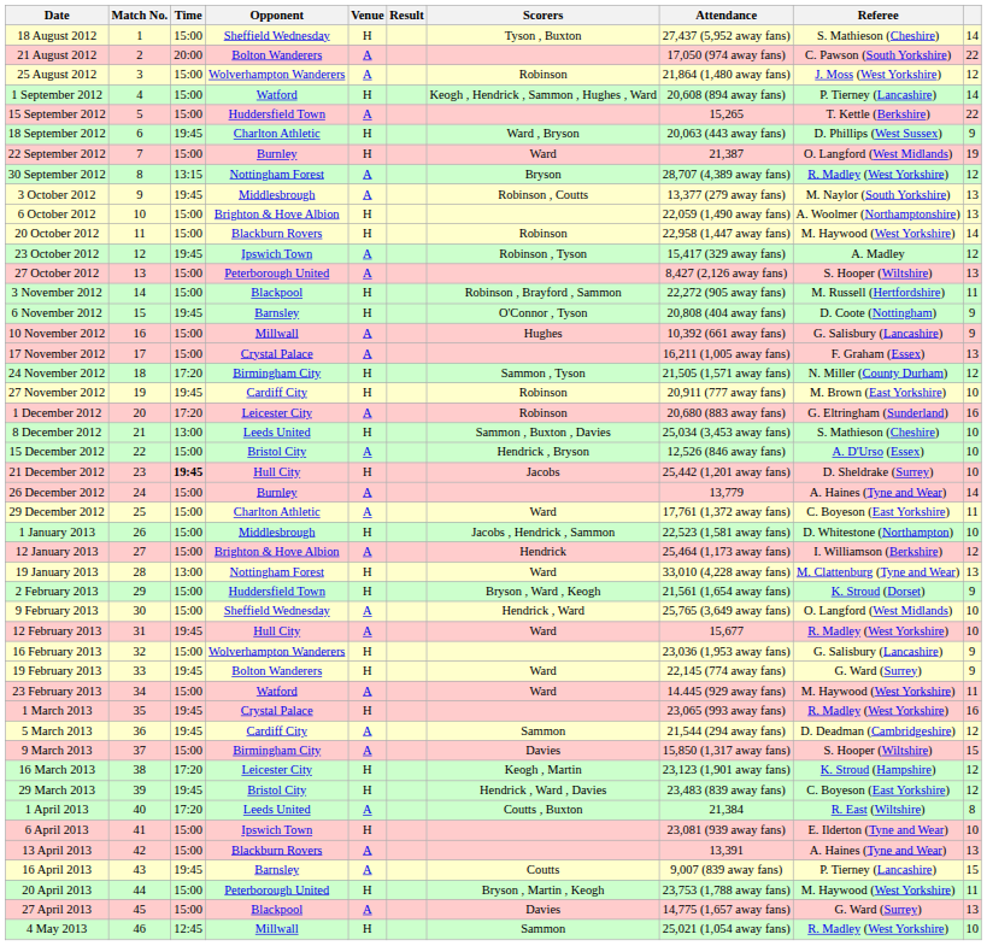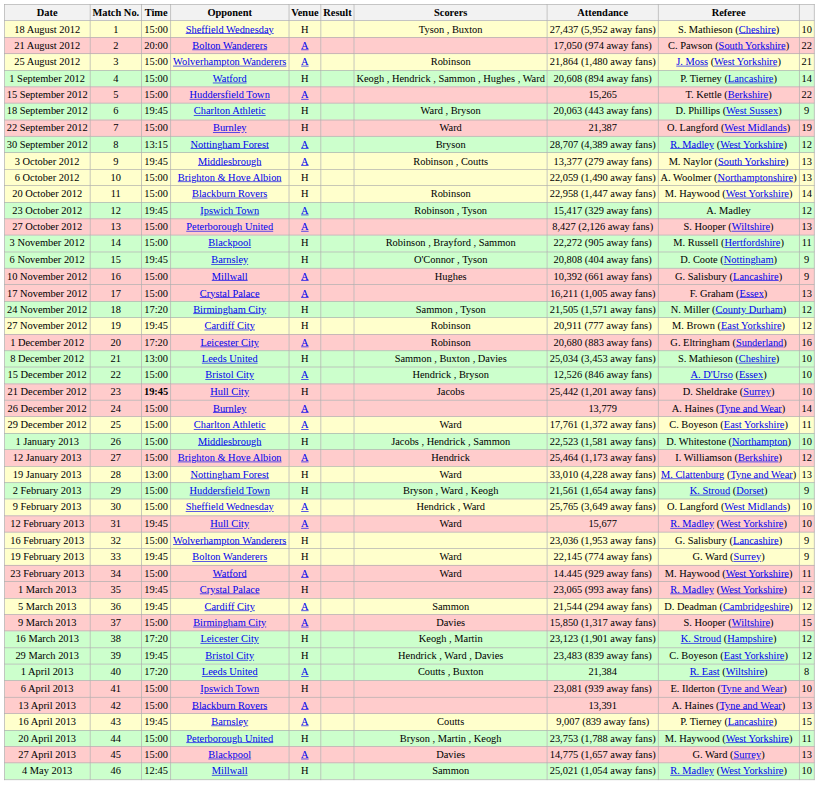 <table class="wikitable sortable" style="text-align:center">
 <tr>
 <th>Date</th>
 <th>Match No.</th>
 <th>Time</th>
 <th>Opponent</th>
 <th>Venue</th>
 <th>Result</th>
 <th class="unsortable">Scorers</th>
 <th>Attendance</th>
 <th>Referee</th>
 <th></th>
 </tr>
 <tr bgcolor="#FFFFCC">
 <td>18 August 2012</td>
 <td>1</td>
 <td>15:00</td>
 <td><a href='#'>Sheffield Wednesday</a></td>
 <td>H</td>
 <td></td>
 <td>Tyson , Buxton </td>
 <td>27,437 (5,952 away fans)</td>
 <td>S. Mathieson (<a href='#'>Cheshire</a>)</td>
-<td>14</td>
+<td>10</td>
 </tr>
 <tr bgcolor="#FFCCCC">
 <td>21 August 2012</td>
 <td>2</td>
 <td>20:00</td>
 <td><a href='#'>Bolton Wanderers</a></td>
 <td><a href='#'>A</a></td>
 <td></td>
 <td></td>
 <td>17,050 (974 away fans)</td>
 <td>C. Pawson (<a href='#'>South Yorkshire</a>)</td>
 <td>22</td>
 </tr>
 <tr bgcolor="#FFFFCC">
 <td>25 August 2012</td>
 <td>3</td>
 <td>15:00</td>
 <td><a href='#'>Wolverhampton Wanderers</a></td>
 <td><a href='#'>A</a></td>
 <td></td>
 <td>Robinson </td>
 <td>21,864 (1,480 away fans)</td>
 <td><a href='#'>J. Moss</a> (<a href='#'>West Yorkshire</a>)</td>
-<td>12</td>
+<td>21</td>
 </tr>
 <tr bgcolor="#CCFFCC">
 <td>1 September 2012</td>
 <td>4</td>
 <td>15:00</td>
 <td><a href='#'>Watford</a></td>
 <td>H</td>
 <td></td>
 <td>Keogh , Hendrick , Sammon , Hughes , Ward </td>
 <td>20,608 (894 away fans)</td>
 <td>P. Tierney (<a href='#'>Lancashire</a>)</td>
 <td>14</td>
 </tr>
 <tr bgcolor="#FFCCCC">
 <td>15 September 2012</td>
 <td>5</td>
 <td>15:00</td>
 <td><a href='#'>Huddersfield Town</a></td>
 <td><a href='#'>A</a></td>
 <td></td>
 <td></td>
 <td>15,265</td>
 <td>T. Kettle (<a href='#'>Berkshire</a>)</td>
 <td>22</td>
 </tr>
 <tr bgcolor="#CCFFCC">
 <td>18 September 2012</td>
 <td>6</td>
 <td>19:45</td>
 <td><a href='#'>Charlton Athletic</a></td>
 <td>H</td>
 <td></td>
 <td>Ward , Bryson </td>
 <td>20,063 (443 away fans)</td>
 <td>D. Phillips (<a href='#'>West Sussex</a>)</td>
 <td>9</td>
 </tr>
 <tr bgcolor="#FFCCCC">
 <td>22 September 2012</td>
 <td>7</td>
 <td>15:00</td>
 <td><a href='#'>Burnley</a></td>
 <td>H</td>
 <td></td>
 <td>Ward </td>
 <td>21,387</td>
 <td>O. Langford (<a href='#'>West Midlands</a>)</td>
 <td>19</td>
 </tr>
 <tr bgcolor="#CCFFCC">
 <td>30 September 2012</td>
 <td>8</td>
 <td>13:15</td>
 <td><a href='#'>Nottingham Forest</a></td>
 <td><a href='#'>A</a></td>
 <td></td>
 <td>Bryson </td>
 <td>28,707 (4,389 away fans)</td>
 <td><a href='#'>R. Madley</a> (<a href='#'>West Yorkshire</a>)</td>
 <td>12</td>
 </tr>
 <tr bgcolor="#FFFFCC">
 <td>3 October 2012</td>
 <td>9</td>
 <td>19:45</td>
 <td><a href='#'>Middlesbrough</a></td>
 <td><a href='#'>A</a></td>
 <td></td>
 <td>Robinson , Coutts </td>
 <td>13,377 (279 away fans)</td>
 <td>M. Naylor (<a href='#'>South Yorkshire</a>)</td>
 <td>13</td>
 </tr>
 <tr bgcolor="#FFFFCC">
 <td>6 October 2012</td>
 <td>10</td>
 <td>15:00</td>
 <td><a href='#'>Brighton & Hove Albion</a></td>
 <td>H</td>
 <td></td>
 <td></td>
 <td>22,059 (1,490 away fans)</td>
 <td>A. Woolmer (<a href='#'>Northamptonshire</a>)</td>
 <td>13</td>
 </tr>
 <tr bgcolor="#FFFFCC">
 <td>20 October 2012</td>
 <td>11</td>
 <td>15:00</td>
 <td><a href='#'>Blackburn Rovers</a></td>
 <td>H</td>
 <td></td>
 <td>Robinson </td>
 <td>22,958 (1,447 away fans)</td>
 <td>M. Haywood (<a href='#'>West Yorkshire</a>)</td>
 <td>14</td>
 </tr>
 <tr bgcolor="#CCFFCC">
 <td>23 October 2012</td>
 <td>12</td>
 <td>19:45</td>
 <td><a href='#'>Ipswich Town</a></td>
 <td><a href='#'>A</a></td>
 <td></td>
 <td>Robinson , Tyson </td>
 <td>15,417 (329 away fans)</td>
 <td>A. Madley</td>
 <td>12</td>
 </tr>
 <tr bgcolor="#FFCCCC">
 <td>27 October 2012</td>
 <td>13</td>
 <td>15:00</td>
 <td><a href='#'>Peterborough United</a></td>
 <td><a href='#'>A</a></td>
 <td></td>
 <td></td>
 <td>8,427 (2,126 away fans)</td>
 <td>S. Hooper (<a href='#'>Wiltshire</a>)</td>
 <td>13</td>
 </tr>
 <tr bgcolor="#CCFFCC">
 <td>3 November 2012</td>
 <td>14</td>
 <td>15:00</td>
 <td><a href='#'>Blackpool</a></td>
 <td>H</td>
 <td></td>
 <td>Robinson , Brayford , Sammon </td>
 <td>22,272 (905 away fans)</td>
 <td>M. Russell (<a href='#'>Hertfordshire</a>)</td>
 <td>11</td>
 </tr>
 <tr bgcolor="#CCFFCC">
 <td>6 November 2012</td>
 <td>15</td>
 <td>19:45</td>
 <td><a href='#'>Barnsley</a></td>
 <td>H</td>
 <td></td>
 <td>O'Connor , Tyson </td>
 <td>20,808 (404 away fans)</td>
 <td>D. Coote (<a href='#'>Nottingham</a>)</td>
 <td>9</td>
 </tr>
 <tr bgcolor="#FFCCCC">
 <td>10 November 2012</td>
 <td>16</td>
 <td>15:00</td>
 <td><a href='#'>Millwall</a></td>
 <td><a href='#'>A</a></td>
 <td></td>
 <td>Hughes </td>
 <td>10,392 (661 away fans)</td>
 <td>G. Salisbury (<a href='#'>Lancashire</a>)</td>
 <td>9</td>
 </tr>
 <tr bgcolor="#FFCCCC">
 <td>17 November 2012</td>
 <td>17</td>
 <td>15:00</td>
 <td><a href='#'>Crystal Palace</a></td>
 <td><a href='#'>A</a></td>
 <td></td>
 <td></td>
 <td>16,211 (1,005 away fans)</td>
 <td>F. Graham (<a href='#'>Essex</a>)</td>
 <td>13</td>
 </tr>
 <tr bgcolor="#CCFFCC">
 <td>24 November 2012</td>
 <td>18</td>
 <td>17:20</td>
 <td><a href='#'>Birmingham City</a></td>
 <td>H</td>
 <td></td>
 <td>Sammon , Tyson </td>
 <td>21,505 (1,571 away fans)</td>
 <td>N. Miller (<a href='#'>County Durham</a>)</td>
 <td>12</td>
 </tr>
 <tr bgcolor="#FFFFCC">
 <td>27 November 2012</td>
 <td>19</td>
 <td>19:45</td>
 <td><a href='#'>Cardiff City</a></td>
 <td>H</td>
 <td></td>
 <td>Robinson </td>
 <td>20,911 (777 away fans)</td>
 <td>M. Brown (<a href='#'>East Yorkshire</a>)</td>
-<td>10</td>
+<td>12</td>
 </tr>
 <tr bgcolor="#FFCCCC">
 <td>1 December 2012</td>
 <td>20</td>
 <td>17:20</td>
 <td><a href='#'>Leicester City</a></td>
 <td><a href='#'>A</a></td>
 <td></td>
 <td>Robinson </td>
 <td>20,680 (883 away fans)</td>
 <td>G. Eltringham (<a href='#'>Sunderland</a>)</td>
 <td>16</td>
 </tr>
 <tr bgcolor="#CCFFCC">
 <td>8 December 2012</td>
 <td>21</td>
 <td>13:00</td>
 <td><a href='#'>Leeds United</a></td>
 <td>H</td>
 <td></td>
 <td>Sammon , Buxton , Davies </td>
 <td>25,034 (3,453 away fans)</td>
 <td>S. Mathieson (<a href='#'>Cheshire</a>)</td>
 <td>10</td>
 </tr>
 <tr bgcolor="#CCFFCC">
 <td>15 December 2012</td>
 <td>22</td>
 <td>15:00</td>
 <td><a href='#'>Bristol City</a></td>
 <td><a href='#'>A</a></td>
 <td></td>
 <td>Hendrick , Bryson  </td>
 <td>12,526 (846 away fans)</td>
 <td><a href='#'>A. D'Urso</a> (<a href='#'>Essex</a>)</td>
 <td>10</td>
 </tr>
 <tr bgcolor="#FFCCCC">
 <td>21 December 2012</td>
 <td>23</td>
 <td><strong>19:45</strong></td>
 <td><a href='#'>Hull City</a></td>
 <td>H</td>
 <td></td>
 <td>Jacobs </td>
 <td>25,442 (1,201 away fans)</td>
 <td>D. Sheldrake (<a href='#'>Surrey</a>)</td>
 <td>10</td>
 </tr>
 <tr bgcolor="#FFCCCC">
 <td>26 December 2012</td>
 <td>24</td>
 <td>15:00</td>
 <td><a href='#'>Burnley</a></td>
 <td><a href='#'>A</a></td>
 <td></td>
 <td></td>
 <td>13,779</td>
 <td>A. Haines (<a href='#'>Tyne and Wear</a>)</td>
 <td>14</td>
 </tr>
 <tr bgcolor="#FFFFCC">
 <td>29 December 2012</td>
 <td>25</td>
 <td>15:00</td>
 <td><a href='#'>Charlton Athletic</a></td>
 <td><a href='#'>A</a></td>
 <td></td>
 <td>Ward </td>
 <td>17,761 (1,372 away fans)</td>
 <td>C. Boyeson (<a href='#'>East Yorkshire</a>)</td>
 <td>11</td>
 </tr>
 <tr bgcolor="#CCFFCC">
 <td>1 January 2013</td>
 <td>26</td>
 <td>15:00</td>
 <td><a href='#'>Middlesbrough</a></td>
 <td>H</td>
 <td></td>
 <td>Jacobs , Hendrick , Sammon </td>
 <td>22,523 (1,581 away fans)</td>
 <td>D. Whitestone (<a href='#'>Northampton</a>)</td>
 <td>10</td>
 </tr>
 <tr bgcolor="#FFCCCC">
 <td>12 January 2013</td>
 <td>27</td>
 <td>15:00</td>
 <td><a href='#'>Brighton & Hove Albion</a></td>
 <td><a href='#'>A</a></td>
 <td></td>
 <td>Hendrick </td>
 <td>25,464 (1,173 away fans)</td>
 <td>I. Williamson (<a href='#'>Berkshire</a>)</td>
 <td>12</td>
 </tr>
 <tr bgcolor="#FFFFCC">
 <td>19 January 2013</td>
 <td>28</td>
 <td>13:00</td>
 <td><a href='#'>Nottingham Forest</a></td>
 <td>H</td>
 <td></td>
 <td>Ward </td>
 <td>33,010 (4,228 away fans)</td>
 <td><a href='#'>M. Clattenburg</a> (<a href='#'>Tyne and Wear</a>)</td>
 <td>13</td>
 </tr>
 <tr bgcolor="#CCFFCC">
 <td>2 February 2013</td>
 <td>29</td>
 <td>15:00</td>
 <td><a href='#'>Huddersfield Town</a></td>
 <td>H</td>
 <td></td>
 <td>Bryson , Ward , Keogh </td>
 <td>21,561 (1,654 away fans)</td>
 <td><a href='#'>K. Stroud</a> (<a href='#'>Dorset</a>)</td>
 <td>9</td>
 </tr>
 <tr bgcolor="#FFFFCC">
 <td>9 February 2013</td>
 <td>30</td>
 <td>15:00</td>
 <td><a href='#'>Sheffield Wednesday</a></td>
 <td><a href='#'>A</a></td>
 <td></td>
 <td>Hendrick , Ward </td>
 <td>25,765 (3,649 away fans)</td>
 <td>O. Langford (<a href='#'>West Midlands</a>)</td>
 <td>10</td>
 </tr>
 <tr bgcolor="#FFCCCC">
 <td>12 February 2013</td>
 <td>31</td>
 <td>19:45</td>
 <td><a href='#'>Hull City</a></td>
 <td><a href='#'>A</a></td>
 <td></td>
 <td>Ward </td>
 <td>15,677</td>
 <td><a href='#'>R. Madley</a> (<a href='#'>West Yorkshire</a>)</td>
 <td>10</td>
 </tr>
 <tr bgcolor="#FFFFCC">
 <td>16 February 2013</td>
 <td>32</td>
 <td>15:00</td>
 <td><a href='#'>Wolverhampton Wanderers</a></td>
 <td>H</td>
 <td></td>
 <td></td>
 <td>23,036 (1,953 away fans)</td>
 <td>G. Salisbury (<a href='#'>Lancashire</a>)</td>
 <td>9</td>
 </tr>
 <tr bgcolor="#FFFFCC">
 <td>19 February 2013</td>
 <td>33</td>
 <td>19:45</td>
 <td><a href='#'>Bolton Wanderers</a></td>
 <td>H</td>
 <td></td>
 <td>Ward </td>
 <td>22,145 (774 away fans)</td>
 <td>G. Ward (<a href='#'>Surrey</a>)</td>
 <td>9</td>
 </tr>
 <tr bgcolor="#FFCCCC">
 <td>23 February 2013</td>
 <td>34</td>
 <td>15:00</td>
 <td><a href='#'>Watford</a></td>
 <td><a href='#'>A</a></td>
 <td></td>
 <td>Ward </td>
 <td>14.445 (929 away fans)</td>
 <td>M. Haywood (<a href='#'>West Yorkshire</a>)</td>
 <td>11</td>
 </tr>
 <tr bgcolor="#FFCCCC">
 <td>1 March 2013</td>
 <td>35</td>
 <td>19:45</td>
 <td><a href='#'>Crystal Palace</a></td>
 <td>H</td>
 <td></td>
 <td></td>
 <td>23,065 (993 away fans)</td>
 <td><a href='#'>R. Madley</a> (<a href='#'>West Yorkshire</a>)</td>
-<td>16</td>
+<td>12</td>
 </tr>
 <tr bgcolor="#FFFFCC">
 <td>5 March 2013</td>
 <td>36</td>
 <td>19:45</td>
 <td><a href='#'>Cardiff City</a></td>
 <td><a href='#'>A</a></td>
 <td></td>
 <td>Sammon </td>
 <td>21,544 (294 away fans)</td>
 <td>D. Deadman (<a href='#'>Cambridgeshire</a>)</td>
 <td>12</td>
 </tr>
 <tr bgcolor="#FFCCCC">
 <td>9 March 2013</td>
 <td>37</td>
 <td>15:00</td>
 <td><a href='#'>Birmingham City</a></td>
 <td><a href='#'>A</a></td>
 <td></td>
 <td>Davies </td>
 <td>15,850 (1,317 away fans)</td>
 <td>S. Hooper (<a href='#'>Wiltshire</a>)</td>
 <td>15</td>
 </tr>
 <tr bgcolor="#CCFFCC">
 <td>16 March 2013</td>
 <td>38</td>
 <td>17:20</td>
 <td><a href='#'>Leicester City</a></td>
 <td>H</td>
 <td></td>
 <td>Keogh , Martin </td>
 <td>23,123 (1,901 away fans)</td>
 <td><a href='#'>K. Stroud</a> (<a href='#'>Hampshire</a>)</td>
 <td>12</td>
 </tr>
 <tr bgcolor="#CCFFCC">
 <td>29 March 2013</td>
 <td>39</td>
 <td>19:45</td>
 <td><a href='#'>Bristol City</a></td>
 <td>H</td>
 <td></td>
 <td>Hendrick , Ward , Davies </td>
 <td>23,483 (839 away fans)</td>
 <td>C. Boyeson (<a href='#'>East Yorkshire</a>)</td>
 <td>12</td>
 </tr>
 <tr bgcolor="#CCFFCC">
 <td>1 April 2013</td>
 <td>40</td>
 <td>17:20</td>
 <td><a href='#'>Leeds United</a></td>
 <td><a href='#'>A</a></td>
 <td></td>
 <td>Coutts , Buxton </td>
 <td>21,384</td>
 <td><a href='#'>R. East</a> (<a href='#'>Wiltshire</a>)</td>
 <td>8</td>
 </tr>
 <tr bgcolor="#FFCCCC">
 <td>6 April 2013</td>
 <td>41</td>
 <td>15:00</td>
 <td><a href='#'>Ipswich Town</a></td>
 <td>H</td>
 <td></td>
 <td></td>
 <td>23,081 (939 away fans)</td>
 <td>E. Ilderton (<a href='#'>Tyne and Wear</a>)</td>
 <td>10</td>
 </tr>
 <tr bgcolor="#FFCCCC">
 <td>13 April 2013</td>
 <td>42</td>
 <td>15:00</td>
 <td><a href='#'>Blackburn Rovers</a></td>
 <td><a href='#'>A</a></td>
 <td></td>
 <td></td>
 <td>13,391</td>
 <td>A. Haines (<a href='#'>Tyne and Wear</a>)</td>
 <td>13</td>
 </tr>
 <tr bgcolor="#FFFFCC">
 <td>16 April 2013</td>
 <td>43</td>
 <td>19:45</td>
 <td><a href='#'>Barnsley</a></td>
 <td><a href='#'>A</a></td>
 <td></td>
 <td>Coutts </td>
 <td>9,007 (839 away fans)</td>
 <td>P. Tierney (<a href='#'>Lancashire</a>)</td>
 <td>15</td>
 </tr>
 <tr bgcolor="#CCFFCC">
 <td>20 April 2013</td>
 <td>44</td>
 <td>15:00</td>
 <td><a href='#'>Peterborough United</a></td>
 <td>H</td>
 <td></td>
 <td>Bryson , Martin , Keogh </td>
 <td>23,753 (1,788 away fans)</td>
 <td>M. Haywood (<a href='#'>West Yorkshire</a>)</td>
 <td>11</td>
 </tr>
 <tr bgcolor="#FFCCCC">
 <td>27 April 2013</td>
 <td>45</td>
 <td>15:00</td>
 <td><a href='#'>Blackpool</a></td>
 <td><a href='#'>A</a></td>
 <td></td>
 <td>Davies </td>
 <td>14,775 (1,657 away fans)</td>
 <td>G. Ward (<a href='#'>Surrey</a>)</td>
 <td>13</td>
 </tr>
 <tr bgcolor="#CCFFCC">
 <td>4 May 2013</td>
 <td>46</td>
 <td>12:45</td>
 <td><a href='#'>Millwall</a></td>
 <td>H</td>
 <td></td>
 <td>Sammon </td>
 <td>25,021 (1,054 away fans)</td>
 <td><a href='#'>R. Madley</a> (<a href='#'>West Yorkshire</a>)</td>
 <td>10</td>
 </tr>
 </table>
